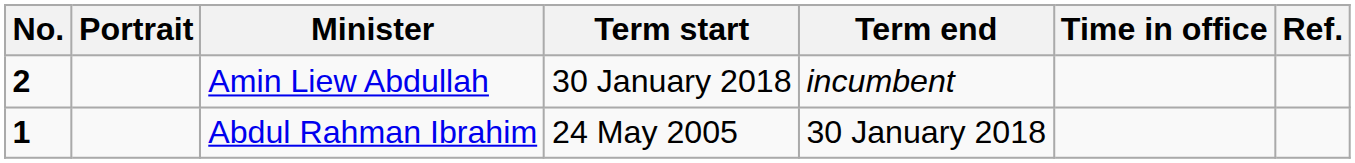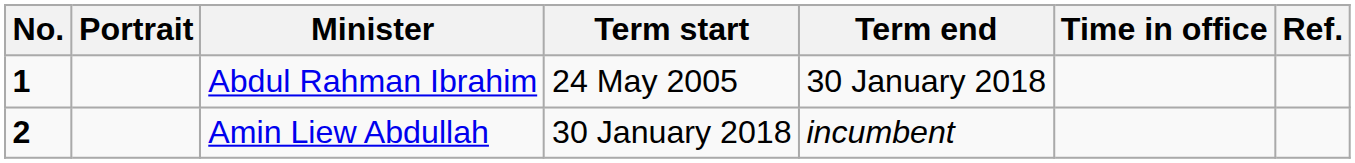 <table class="wikitable">
 <tr>
 <th>No.</th>
 <th>Portrait</th>
 <th>Minister</th>
 <th>Term start</th>
 <th>Term end</th>
 <th>Time in office</th>
 <th>Ref.</th>
 </tr>
 <tr>
+<td><strong>1</strong></td>
+<td></td>
+<td><a href='#'>Abdul Rahman Ibrahim</a></td>
+<td>24 May 2005</td>
+<td>30 January 2018</td>
+<td></td>
+<td></td>
+</tr>
+<tr>
 <td><strong>2</strong></td>
 <td></td>
 <td><a href='#'>Amin Liew Abdullah</a></td>
 <td>30 January 2018</td>
 <td><em>incumbent</em></td>
 <td></td>
 <td></td>
 </tr>
-<tr>
-<td><strong>1</strong></td>
-<td></td>
-<td><a href='#'>Abdul Rahman Ibrahim</a></td>
-<td>24 May 2005</td>
-<td>30 January 2018</td>
-<td></td>
-<td></td>
-</tr>
 </table>
